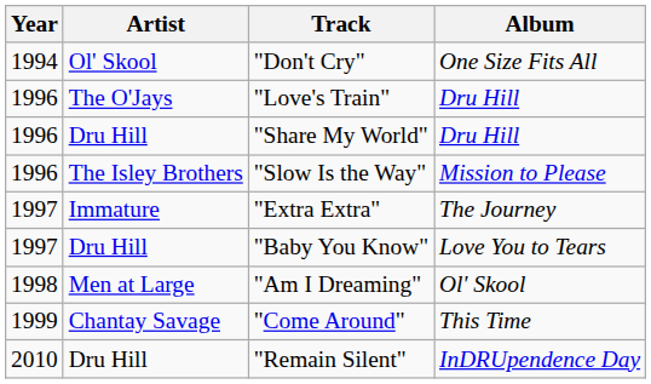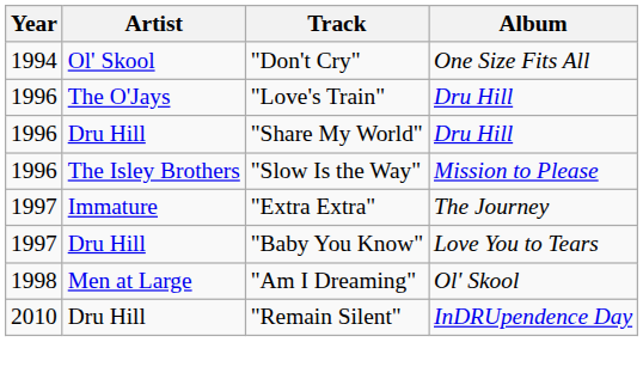 <table class="wikitable">
 <tr>
 <th align="left">Year</th>
 <th align="left">Artist</th>
 <th align="left">Track</th>
 <th align="left">Album</th>
 </tr>
 <tr>
 <td style="text-align:center;">1994</td>
 <td><a href='#'>Ol' Skool</a></td>
 <td>"Don't Cry"</td>
 <td><em>One Size Fits All</em></td>
 </tr>
 <tr>
 <td style="text-align:center;">1996</td>
 <td><a href='#'>The O'Jays</a></td>
 <td>"Love's Train"</td>
 <td><em><a href='#'>Dru Hill</a></em></td>
 </tr>
 <tr>
 <td style="text-align:center;">1996</td>
 <td><a href='#'>Dru Hill</a></td>
 <td>"Share My World"</td>
 <td><em><a href='#'>Dru Hill</a></em></td>
 </tr>
 <tr>
 <td style="text-align:center;">1996</td>
 <td><a href='#'>The Isley Brothers</a></td>
 <td>"Slow Is the Way"</td>
 <td><em><a href='#'>Mission to Please</a></em></td>
 </tr>
 <tr>
 <td style="text-align:center;">1997</td>
 <td><a href='#'>Immature</a></td>
 <td>"Extra Extra"</td>
 <td><em>The Journey</em></td>
 </tr>
 <tr>
 <td style="text-align:center;">1997</td>
 <td><a href='#'>Dru Hill</a></td>
 <td>"Baby You Know"</td>
 <td><em>Love You to Tears</em></td>
 </tr>
 <tr>
 <td style="text-align:center;">1998</td>
 <td><a href='#'>Men at Large</a></td>
 <td>"Am I Dreaming"</td>
 <td><em>Ol' Skool</em></td>
 </tr>
 <tr>
-<td style="text-align:center;">1999</td>
-<td><a href='#'>Chantay Savage</a></td>
-<td>"<a href='#'>Come Around</a>"</td>
-<td><em>This Time</em></td>
-</tr>
-<tr>
 <td style="text-align:center;">2010</td>
 <td>Dru Hill</td>
 <td>"Remain Silent"</td>
 <td><em><a href='#'>InDRUpendence Day</a></em></td>
 </tr>
 </table>
